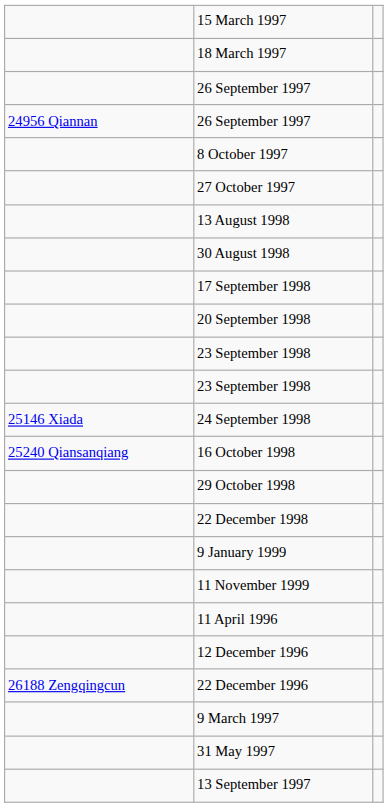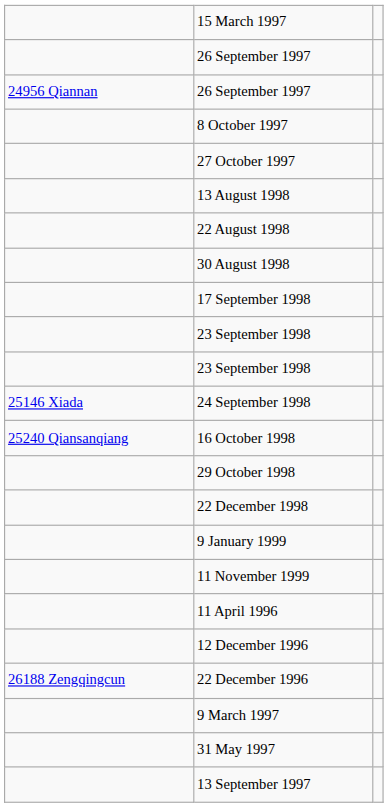 <table class="wikitable" style="font-size: 80%; float: left; width: 26em; margin-right: 1em; height: 700px">
 <tr>
 <td></td>
 <td>15 March 1997</td>
-<td></td>
-</tr>
-<tr>
-<td></td>
-<td>18 March 1997</td>
 <td></td>
 </tr>
 <tr>
 <td></td>
 <td>26 September 1997</td>
 <td></td>
 </tr>
 <tr>
 <td><a href='#'>24956 Qiannan</a></td>
 <td>26 September 1997</td>
 <td></td>
 </tr>
 <tr>
 <td></td>
 <td>8 October 1997</td>
 <td></td>
 </tr>
 <tr>
 <td></td>
 <td>27 October 1997</td>
 <td></td>
 </tr>
 <tr>
 <td></td>
 <td>13 August 1998</td>
 <td></td>
 </tr>
 <tr>
 <td></td>
+<td>22 August 1998</td>
+<td></td>
+</tr>
+<tr>
+<td></td>
 <td>30 August 1998</td>
 <td></td>
 </tr>
 <tr>
 <td></td>
 <td>17 September 1998</td>
-<td></td>
-</tr>
-<tr>
-<td></td>
-<td>20 September 1998</td>
 <td></td>
 </tr>
 <tr>
 <td></td>
 <td>23 September 1998</td>
 <td></td>
 </tr>
 <tr>
 <td></td>
 <td>23 September 1998</td>
 <td></td>
 </tr>
 <tr>
 <td><a href='#'>25146 Xiada</a></td>
 <td>24 September 1998</td>
 <td></td>
 </tr>
 <tr>
 <td><a href='#'>25240 Qiansanqiang</a></td>
 <td>16 October 1998</td>
 <td></td>
 </tr>
 <tr>
 <td></td>
 <td>29 October 1998</td>
 <td></td>
 </tr>
 <tr>
 <td></td>
 <td>22 December 1998</td>
 <td></td>
 </tr>
 <tr>
 <td></td>
 <td>9 January 1999</td>
 <td></td>
 </tr>
 <tr>
 <td></td>
 <td>11 November 1999</td>
 <td></td>
 </tr>
 <tr>
 <td></td>
 <td>11 April 1996</td>
 <td></td>
 </tr>
 <tr>
 <td></td>
 <td>12 December 1996</td>
 <td></td>
 </tr>
 <tr>
 <td><a href='#'>26188 Zengqingcun</a></td>
 <td>22 December 1996</td>
 <td></td>
 </tr>
 <tr>
 <td></td>
 <td>9 March 1997</td>
 <td></td>
 </tr>
 <tr>
 <td></td>
 <td>31 May 1997</td>
 <td></td>
 </tr>
 <tr>
 <td></td>
 <td>13 September 1997</td>
 <td></td>
 </tr>
 </table>
